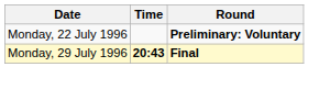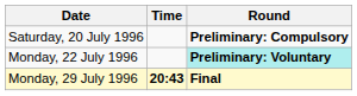 <table class="wikitable">
 <tr>
 <th>Date</th>
 <th>Time</th>
 <th>Round</th>
 </tr>
 <tr>
+<td>Saturday, 20 July 1996</td>
+<td></td>
+<td><strong>Preliminary: Compulsory</strong></td>
+</tr>
+<tr>
 <td>Monday, 22 July 1996</td>
 <td></td>
-<td><strong>Preliminary: Voluntary</strong></td>
+<td style="background: paleturquoise;"><strong>Preliminary: Voluntary</strong></td>
 </tr>
 <tr style=background:lemonchiffon>
 <td>Monday, 29 July 1996</td>
 <td><strong>20:43</strong></td>
 <td><strong>Final</strong></td>
 </tr>
 </table>
